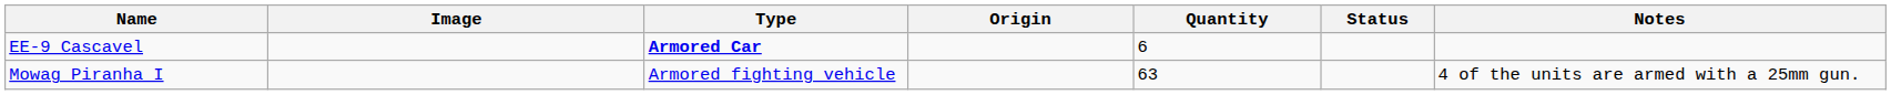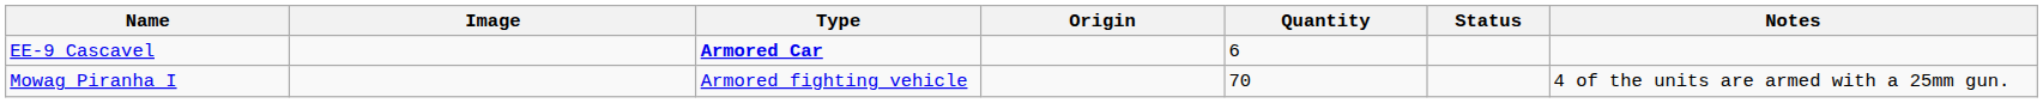 <table class="wikitable" style="width:90%;">
 <tr>
 <th width=14%>Name</th>
 <th width=20%>Image</th>
 <th width=14%>Type</th>
 <th width=12%>Origin</th>
 <th width=10%>Quantity</th>
 <th width=06%>Status</th>
 <th width=24%>Notes</th>
 </tr>
 <tr>
 <td><a href='#'>EE-9 Cascavel</a></td>
 <td></td>
 <td><strong><a href='#'>Armored Car</a></strong></td>
 <td></td>
 <td>6</td>
 <td></td>
 <td></td>
 </tr>
 <tr>
 <td><a href='#'>Mowag Piranha I</a></td>
 <td></td>
 <td><a href='#'>Armored fighting vehicle</a></td>
 <td></td>
-<td>63</td>
+<td>70</td>
 <td></td>
 <td>4 of the units are armed with a 25mm gun.</td>
 </tr>
 </table>
